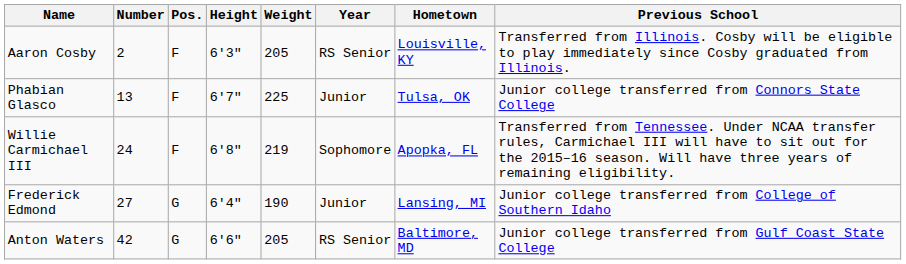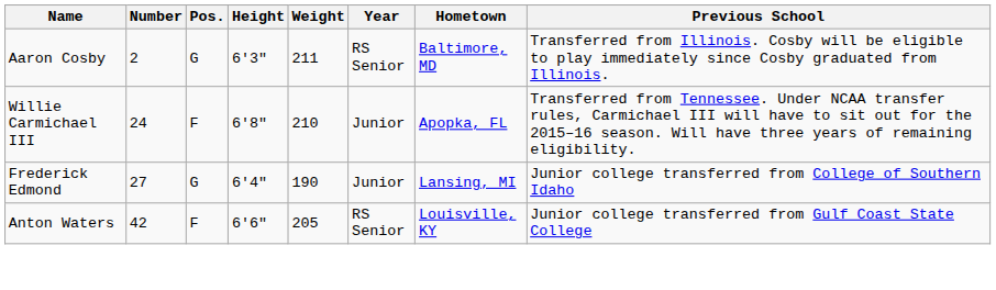 <table class="wikitable sortable" border="1">
 <tr>
 <th>Name</th>
 <th>Number</th>
 <th>Pos.</th>
 <th>Height</th>
 <th>Weight</th>
 <th>Year</th>
 <th>Hometown</th>
 <th class="unsortable">Previous School</th>
 </tr>
 <tr>
 <td>Aaron Cosby</td>
 <td>2</td>
-<td>F</td>
+<td>G</td>
 <td>6'3"</td>
-<td>205</td>
+<td>211</td>
 <td>RS Senior</td>
-<td><a href='#'>Louisville, KY</a></td>
+<td><a href='#'>Baltimore, MD</a></td>
 <td>Transferred from <a href='#'>Illinois</a>. Cosby will be eligible to play immediately since Cosby graduated from <a href='#'>Illinois</a>.</td>
-</tr>
-<tr>
-<td>Phabian Glasco</td>
-<td>13</td>
-<td>F</td>
-<td>6'7"</td>
-<td>225</td>
-<td>Junior</td>
-<td><a href='#'>Tulsa, OK</a></td>
-<td>Junior college transferred from <a href='#'>Connors State College</a></td>
 </tr>
 <tr>
 <td>Willie Carmichael III</td>
 <td>24</td>
 <td>F</td>
 <td>6'8"</td>
-<td>219</td>
-<td>Sophomore</td>
+<td>210</td>
+<td>Junior</td>
 <td><a href='#'>Apopka, FL</a></td>
 <td>Transferred from <a href='#'>Tennessee</a>. Under NCAA transfer rules, Carmichael III will have to sit out for the 2015–16 season. Will have three years of remaining eligibility.</td>
 </tr>
 <tr>
 <td>Frederick Edmond</td>
 <td>27</td>
 <td>G</td>
 <td>6'4"</td>
 <td>190</td>
 <td>Junior</td>
 <td><a href='#'>Lansing, MI</a></td>
 <td>Junior college transferred from <a href='#'>College of Southern Idaho</a></td>
 </tr>
 <tr>
 <td>Anton Waters</td>
 <td>42</td>
-<td>G</td>
+<td>F</td>
 <td>6'6"</td>
 <td>205</td>
 <td>RS Senior</td>
-<td><a href='#'>Baltimore, MD</a></td>
+<td><a href='#'>Louisville, KY</a></td>
 <td>Junior college transferred from <a href='#'>Gulf Coast State College</a></td>
 </tr>
 </table>
